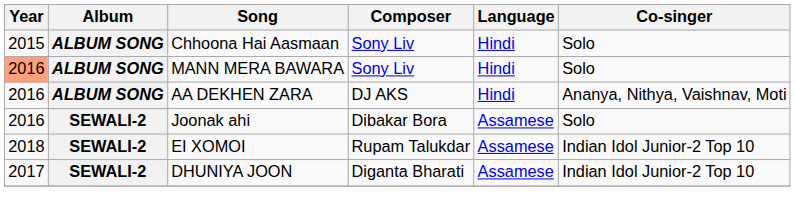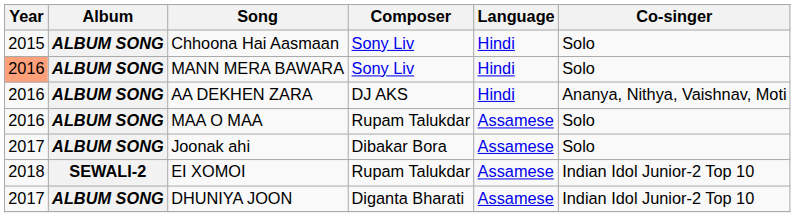 <table class="wikitable">
 <tr>
 <th>Year</th>
 <th>Album</th>
 <th>Song</th>
 <th>Composer</th>
 <th>Language</th>
 <th>Co-singer</th>
 </tr>
 <tr>
 <td>2015</td>
 <th scope="row"><em>ALBUM SONG</em></th>
 <td>Chhoona Hai Aasmaan</td>
 <td><a href='#'>Sony Liv</a></td>
 <td><a href='#'>Hindi</a></td>
 <td>Solo</td>
 </tr>
 <tr>
 <td style="background: lightsalmon;">2016</td>
 <th scope="row"><em>ALBUM SONG</em></th>
 <td>MANN MERA BAWARA</td>
 <td><a href='#'>Sony Liv</a></td>
 <td><a href='#'>Hindi</a></td>
 <td>Solo</td>
 </tr>
 <tr>
 <td>2016</td>
 <th scope="row"><em>ALBUM SONG</em></th>
 <td>AA DEKHEN ZARA</td>
 <td>DJ AKS</td>
 <td><a href='#'>Hindi</a></td>
 <td>Ananya, Nithya, Vaishnav, Moti</td>
 </tr>
 <tr>
 <td>2016</td>
-<th scope="row">SEWALI-2</th>
+<th scope="row"><em>ALBUM SONG</em></th>
+<td>MAA O MAA</td>
+<td>Rupam Talukdar</td>
+<td><a href='#'>Assamese</a></td>
+<td>Solo</td>
+</tr>
+<tr>
+<td>2017</td>
+<th scope="row"><em>ALBUM SONG</em></th>
 <td>Joonak ahi</td>
 <td>Dibakar Bora</td>
 <td><a href='#'>Assamese</a></td>
 <td>Solo</td>
 </tr>
 <tr>
 <td>2018</td>
 <th scope="row">SEWALI-2</th>
 <td>EI XOMOI</td>
 <td>Rupam Talukdar</td>
 <td><a href='#'>Assamese</a></td>
 <td>Indian Idol Junior-2 Top 10</td>
 </tr>
 <tr>
 <td>2017</td>
-<th scope="row">SEWALI-2</th>
+<th scope="row"><em>ALBUM SONG</em></th>
 <td>DHUNIYA JOON</td>
 <td>Diganta Bharati</td>
 <td><a href='#'>Assamese</a></td>
 <td>Indian Idol Junior-2 Top 10</td>
 </tr>
 <tr>
 </tr>
 </table>
